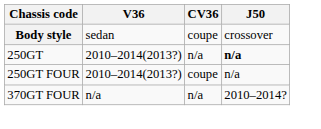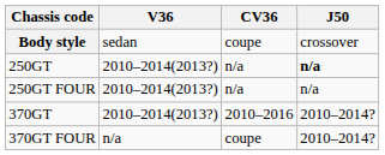 <table class="wikitable">
 <tr>
 <th>Chassis code</th>
 <th>V36</th>
 <th>CV36</th>
 <th>J50</th>
 </tr>
 <tr>
 <th>Body style</th>
 <td>sedan</td>
 <td>coupe</td>
 <td>crossover</td>
 </tr>
 <tr>
 <td>250GT</td>
 <td>2010–2014(2013?)</td>
 <td>n/a</td>
 <td><strong>n/a</strong></td>
 </tr>
 <tr>
 <td>250GT FOUR</td>
 <td>2010–2014(2013?)</td>
-<td>coupe</td>
 <td>n/a</td>
+<td>n/a</td>
+</tr>
+<tr>
+<td>370GT</td>
+<td>2010–2014(2013?)</td>
+<td>2010–2016</td>
+<td>2010–2014?</td>
 </tr>
 <tr>
 <td>370GT FOUR</td>
 <td>n/a</td>
-<td>n/a</td>
+<td>coupe</td>
 <td>2010–2014?</td>
 </tr>
 </table>
